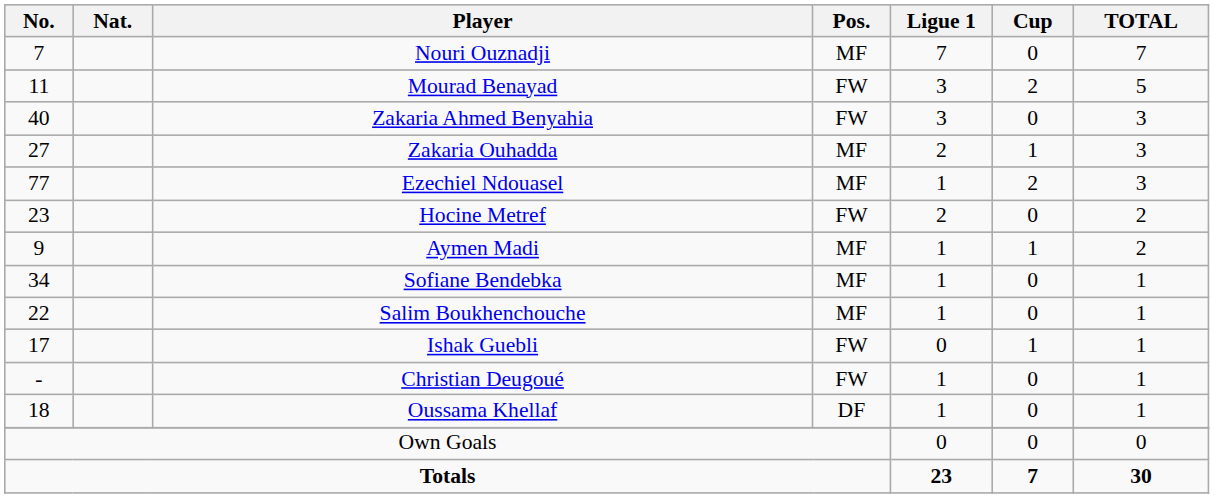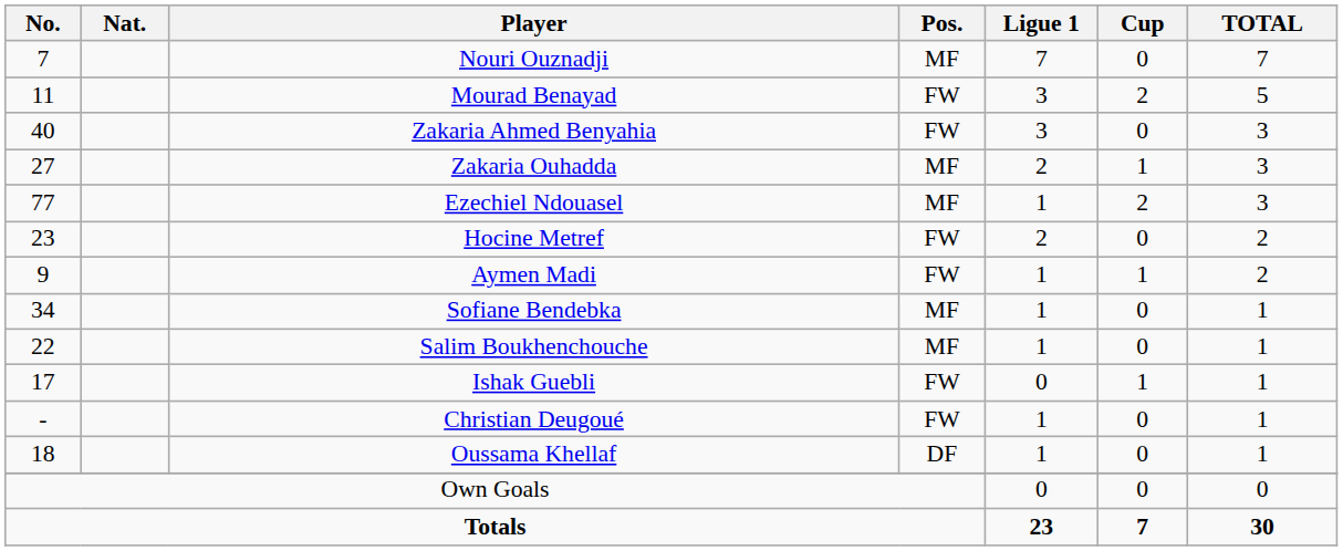 <table class="wikitable sortable alternance"  style="font-size:85%; text-align:center; line-height:14px; width:60%;">
 <tr>
 <th width=10>No.</th>
 <th width=10>Nat.</th>
 <th width=250>Player</th>
 <th width=10>Pos.</th>
 <th width=10>Ligue 1</th>
 <th width=10>Cup</th>
 <th width=10>TOTAL</th>
 </tr>
 <tr>
 <td>7</td>
 <td></td>
 <td><a href='#'>Nouri Ouznadji</a></td>
 <td>MF</td>
 <td>7</td>
 <td>0</td>
 <td>7</td>
 </tr>
 <tr>
 <td>11</td>
 <td></td>
 <td><a href='#'>Mourad Benayad</a></td>
 <td>FW</td>
 <td>3</td>
 <td>2</td>
 <td>5</td>
 </tr>
 <tr>
 <td>40</td>
 <td></td>
 <td><a href='#'>Zakaria Ahmed Benyahia</a></td>
 <td>FW</td>
 <td>3</td>
 <td>0</td>
 <td>3</td>
 </tr>
 <tr>
 <td>27</td>
 <td></td>
 <td><a href='#'>Zakaria Ouhadda</a></td>
 <td>MF</td>
 <td>2</td>
 <td>1</td>
 <td>3</td>
 </tr>
 <tr>
 <td>77</td>
 <td></td>
 <td><a href='#'>Ezechiel Ndouasel</a></td>
 <td>MF</td>
 <td>1</td>
 <td>2</td>
 <td>3</td>
 </tr>
 <tr>
 <td>23</td>
 <td></td>
 <td><a href='#'>Hocine Metref</a></td>
 <td>FW</td>
 <td>2</td>
 <td>0</td>
 <td>2</td>
 </tr>
 <tr>
 <td>9</td>
 <td></td>
 <td><a href='#'>Aymen Madi</a></td>
-<td>MF</td>
+<td>FW</td>
 <td>1</td>
 <td>1</td>
 <td>2</td>
 </tr>
 <tr>
 <td>34</td>
 <td></td>
 <td><a href='#'>Sofiane Bendebka</a></td>
 <td>MF</td>
 <td>1</td>
 <td>0</td>
 <td>1</td>
 </tr>
 <tr>
 <td>22</td>
 <td></td>
 <td><a href='#'>Salim Boukhenchouche</a></td>
 <td>MF</td>
 <td>1</td>
 <td>0</td>
 <td>1</td>
 </tr>
 <tr>
 <td>17</td>
 <td></td>
 <td><a href='#'>Ishak Guebli</a></td>
 <td>FW</td>
 <td>0</td>
 <td>1</td>
 <td>1</td>
 </tr>
 <tr>
 <td>-</td>
 <td></td>
 <td><a href='#'>Christian Deugoué</a></td>
 <td>FW</td>
 <td>1</td>
 <td>0</td>
 <td>1</td>
 </tr>
 <tr>
 <td>18</td>
 <td></td>
 <td><a href='#'>Oussama Khellaf</a></td>
 <td>DF</td>
 <td>1</td>
 <td>0</td>
 <td>1</td>
 </tr>
 <tr>
 </tr>
 <tr class="sortbottom">
 <td colspan="4">Own Goals</td>
 <td>0</td>
 <td>0</td>
 <td>0</td>
 </tr>
 <tr class="sortbottom">
 <td colspan="4"><strong>Totals</strong></td>
 <td><strong>23</strong></td>
 <td><strong>7</strong></td>
 <td><strong>30</strong></td>
 </tr>
 </table>
